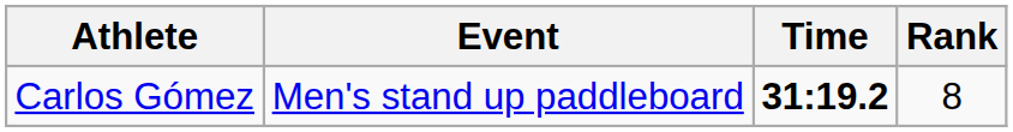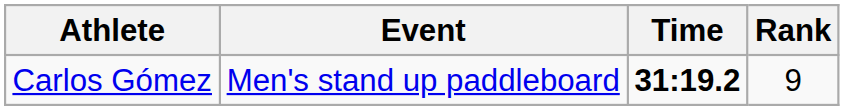 <table class=wikitable style=font-size:90%;text-align:center>
 <tr>
 <th>Athlete</th>
 <th>Event</th>
 <th>Time</th>
 <th>Rank</th>
 </tr>
 <tr>
 <td align=left><a href='#'>Carlos Gómez</a></td>
 <td align=left><a href='#'>Men's stand up paddleboard</a></td>
 <td><strong>31:19.2</strong></td>
-<td>8</td>
+<td>9</td>
 </tr>
 </table>
